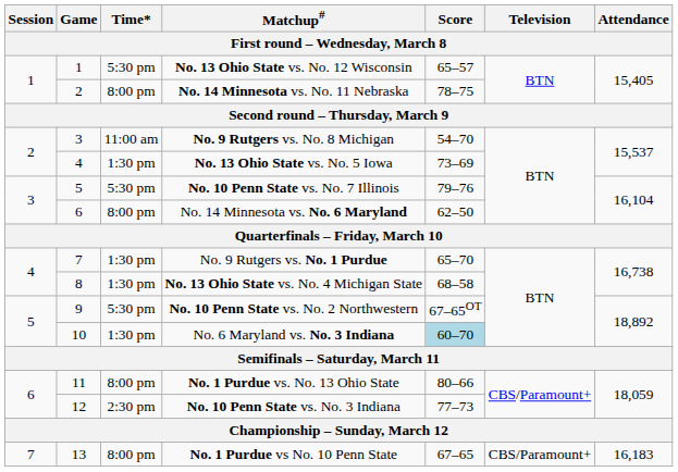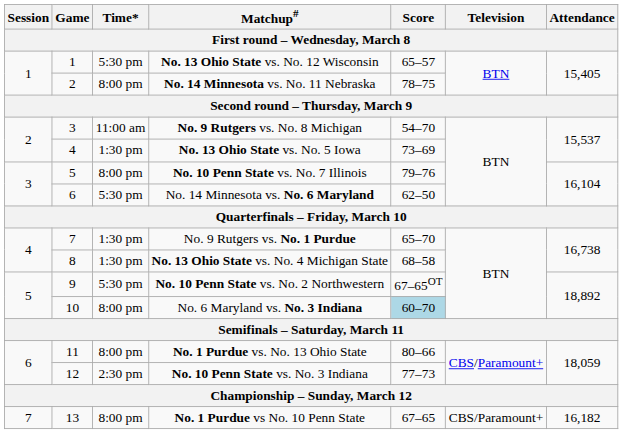 <table class="wikitable" style="font-size: 95%; text-align:center">
 <tr>
 <th>Session</th>
 <th>Game</th>
 <th>Time*</th>
 <th>Matchup<sup>#</sup></th>
 <th>Score</th>
 <th>Television</th>
 <th>Attendance</th>
 </tr>
 <tr>
 <th colspan=7>First round – Wednesday, March 8</th>
 </tr>
 <tr>
 <td rowspan=2>1</td>
 <td>1</td>
 <td>5:30 pm</td>
 <td><strong>No. 13 Ohio State</strong> vs. No. 12 Wisconsin</td>
 <td>65–57</td>
 <td rowspan=2><a href='#'>BTN</a></td>
 <td rowspan=2>15,405</td>
 </tr>
 <tr>
 <td>2</td>
 <td>8:00 pm</td>
 <td><strong>No. 14 Minnesota</strong> vs. No. 11 Nebraska</td>
 <td>78–75</td>
 </tr>
 <tr>
 <th colspan=7>Second round – Thursday, March 9</th>
 </tr>
 <tr>
 <td rowspan=2>2</td>
 <td>3</td>
 <td>11:00 am</td>
 <td><strong>No. 9 Rutgers</strong> vs. No. 8 Michigan</td>
 <td>54–70</td>
 <td rowspan=4>BTN</td>
 <td rowspan=2>15,537</td>
 </tr>
 <tr>
 <td>4</td>
 <td>1:30 pm</td>
 <td><strong>No. 13 Ohio State</strong> vs. No. 5 Iowa</td>
 <td>73–69</td>
 </tr>
 <tr>
 <td rowspan="2">3</td>
 <td>5</td>
-<td>5:30 pm</td>
+<td>8:00 pm</td>
 <td><strong>No. 10 Penn State</strong> vs. No. 7 Illinois</td>
 <td>79–76</td>
 <td rowspan="2">16,104</td>
 </tr>
 <tr>
 <td>6</td>
-<td>8:00 pm</td>
+<td>5:30 pm</td>
 <td>No. 14 Minnesota vs. <strong>No. 6 Maryland</strong></td>
 <td>62–50</td>
 </tr>
 <tr>
 <th colspan=7>Quarterfinals – Friday, March 10</th>
 </tr>
 <tr>
 <td rowspan=2>4</td>
 <td>7</td>
 <td>1:30 pm</td>
 <td>No. 9 Rutgers vs. <strong>No. 1 Purdue</strong></td>
 <td>65–70</td>
 <td rowspan=4>BTN</td>
 <td rowspan=2>16,738</td>
 </tr>
 <tr>
 <td>8</td>
 <td>1:30 pm</td>
 <td><strong>No. 13 Ohio State</strong> vs. No. 4 Michigan State</td>
 <td>68–58</td>
 </tr>
 <tr>
 <td rowspan=2>5</td>
 <td>9</td>
 <td>5:30 pm</td>
 <td><strong>No. 10 Penn State</strong> vs. No. 2 Northwestern</td>
 <td>67–65<sup>OT</sup></td>
 <td rowspan=2>18,892</td>
 </tr>
 <tr>
 <td>10</td>
-<td>1:30 pm</td>
+<td>8:00 pm</td>
 <td>No. 6 Maryland vs. <strong>No. 3 Indiana</strong></td>
 <td style="background: lightblue;">60–70</td>
 </tr>
 <tr>
 <th colspan=7>Semifinals – Saturday, March 11</th>
 </tr>
 <tr>
 <td rowspan=2>6</td>
 <td>11</td>
 <td>8:00 pm</td>
 <td><strong>No. 1 Purdue</strong> vs. No. 13 Ohio State</td>
 <td>80–66</td>
 <td rowspan=2><a href='#'>CBS</a>/<a href='#'>Paramount+</a></td>
 <td rowspan=2>18,059</td>
 </tr>
 <tr>
 <td>12</td>
 <td>2:30 pm</td>
 <td><strong>No. 10 Penn State</strong> vs. No. 3 Indiana</td>
 <td>77–73</td>
 </tr>
 <tr>
 <th colspan=7>Championship – Sunday, March 12</th>
 </tr>
 <tr>
 <td>7</td>
 <td>13</td>
 <td>8:00 pm</td>
 <td><strong>No. 1 Purdue</strong> vs No. 10 Penn State</td>
 <td>67–65</td>
 <td>CBS/Paramount+</td>
-<td>16,183</td>
+<td>16,182</td>
 </tr>
 </table>
